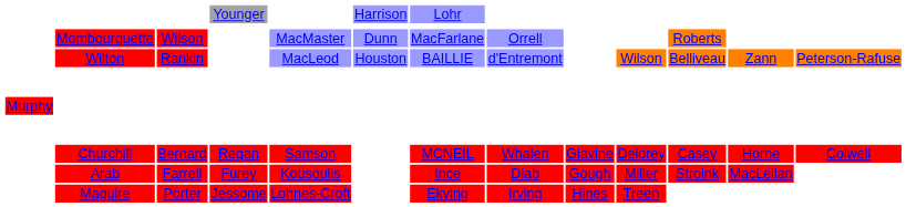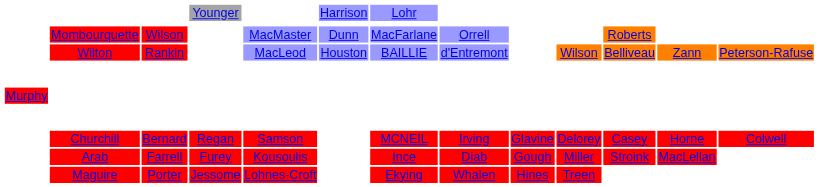 <table style="text-align:center;font-size:87%;" cellpadding="1px">
 <tr>
 <td></td>
 <td></td>
 <td></td>
 <td bgcolor=A4A4A4><a href='#'>Younger</a></td>
 <td></td>
 <td bgcolor=#9999ff><a href='#'>Harrison</a></td>
 <td bgcolor=#9999ff><a href='#'>Lohr</a></td>
 <td></td>
 <td></td>
 <td></td>
 <td></td>
 <td></td>
 <td></td>
 </tr>
 <tr>
 <td style="padding-top: 1px"></td>
 </tr>
 <tr>
 <td></td>
 <td bgcolor=FF0000><a href='#'>Mombourquette</a></td>
 <td bgcolor=FF0000><a href='#'>Wilson</a></td>
 <td></td>
 <td bgcolor=9999ff><a href='#'>MacMaster</a></td>
 <td bgcolor=#9999ff><a href='#'>Dunn</a></td>
 <td bgcolor=#9999ff><a href='#'>MacFarlane</a></td>
 <td bgcolor=#9999ff><a href='#'>Orrell</a></td>
 <td></td>
 <td></td>
 <td bgcolor=FF7F00><a href='#'>Roberts</a></td>
 </tr>
 <tr>
 <td></td>
 <td bgcolor=FF0000><a href='#'>Wilton</a></td>
 <td bgcolor=FF0000><a href='#'>Rankin</a></td>
 <td></td>
 <td bgcolor=#9999ff><a href='#'>MacLeod</a></td>
 <td bgcolor=#9999ff><a href='#'>Houston</a></td>
 <td bgcolor=#9999ff><a href='#'>BAILLIE</a></td>
 <td bgcolor=#9999ff><a href='#'>d'Entremont</a></td>
 <td></td>
 <td bgcolor=FF7F00><a href='#'>Wilson</a></td>
 <td bgcolor=FF7F00><a href='#'>Belliveau</a></td>
 <td bgcolor=FF7F00><a href='#'>Zann</a></td>
 <td bgcolor=FF7F00><a href='#'>Peterson-Rafuse</a></td>
 </tr>
 <tr>
 <td style="padding-top: 25px"></td>
 </tr>
 <tr>
 <td bgcolor=FF0000><a href='#'>Murphy</a></td>
 </tr>
 <tr>
 <td style="padding-top: 25px"></td>
 </tr>
 <tr>
 <td></td>
 <td bgcolor=FF0000><a href='#'>Churchill</a></td>
 <td bgcolor=FF0000><a href='#'>Bernard</a></td>
 <td bgcolor=FF0000><a href='#'>Regan</a></td>
 <td bgcolor=FF0000><a href='#'>Samson</a></td>
 <td></td>
 <td bgcolor=FF0000><a href='#'>MCNEIL</a></td>
-<td bgcolor=FF0000><a href='#'>Whalen</a></td>
+<td bgcolor=FF0000><a href='#'>Irving</a></td>
 <td bgcolor=FF0000><a href='#'>Glavine</a></td>
 <td bgcolor=FF0000><a href='#'>Delorey</a></td>
 <td bgcolor=FF0000><a href='#'>Casey</a></td>
 <td bgcolor=FF0000><a href='#'>Horne</a></td>
 <td bgcolor=FF0000><a href='#'>Colwell</a></td>
 </tr>
 <tr>
 <td></td>
 <td bgcolor=FF0000><a href='#'>Arab</a></td>
 <td bgcolor=FF0000><a href='#'>Farrell</a></td>
 <td bgcolor=FF0000><a href='#'>Furey</a></td>
 <td bgcolor=FF0000><a href='#'>Kousoulis</a></td>
 <td></td>
 <td bgcolor=FF0000><a href='#'>Ince</a></td>
 <td bgcolor=FF0000><a href='#'>Diab</a></td>
 <td bgcolor=FF0000><a href='#'>Gough</a></td>
 <td bgcolor=FF0000><a href='#'>Miller</a></td>
 <td bgcolor=FF0000><a href='#'>Stroink</a></td>
 <td bgcolor=FF0000><a href='#'>MacLellan</a></td>
 <td></td>
 <td></td>
 <td></td>
 </tr>
 <tr>
 <td></td>
 <td bgcolor=FF0000><a href='#'>Maguire</a></td>
 <td bgcolor=FF0000><a href='#'>Porter</a></td>
 <td bgcolor=FF0000><a href='#'>Jessome</a></td>
 <td bgcolor=FF0000><a href='#'>Lohnes-Croft</a></td>
 <td></td>
 <td bgcolor=FF0000><a href='#'>Ekying</a></td>
-<td bgcolor=FF0000><a href='#'>Irving</a></td>
+<td bgcolor=FF0000><a href='#'>Whalen</a></td>
 <td bgcolor=FF0000><a href='#'>Hines</a></td>
 <td bgcolor=FF0000><a href='#'>Treen</a></td>
 <td></td>
 </tr>
 </table>
